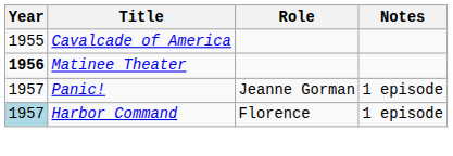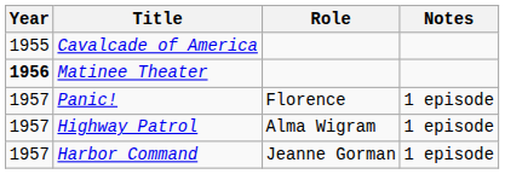 <table class="wikitable sortable">
 <tr>
 <th>Year</th>
 <th>Title</th>
 <th>Role</th>
 <th class="unsortable">Notes</th>
 </tr>
 <tr>
 <td>1955</td>
 <td><em><a href='#'>Cavalcade of America</a></em></td>
 <td></td>
 <td></td>
 </tr>
 <tr>
 <td><strong>1956</strong></td>
 <td><em><a href='#'>Matinee Theater</a></em></td>
 <td></td>
 <td></td>
 </tr>
 <tr>
 <td>1957</td>
 <td><em><a href='#'>Panic!</a></em></td>
+<td>Florence</td>
+<td>1 episode</td>
+</tr>
+<tr>
+<td>1957</td>
+<td><em><a href='#'>Highway Patrol</a></em></td>
+<td>Alma Wigram</td>
+<td>1 episode</td>
+</tr>
+<tr>
+<td>1957</td>
+<td><em><a href='#'>Harbor Command</a></em></td>
 <td>Jeanne Gorman</td>
 <td>1 episode</td>
 </tr>
-<tr>
-<td style="background: lightblue;">1957</td>
-<td><em><a href='#'>Harbor Command</a></em></td>
-<td>Florence</td>
-<td>1 episode</td>
-</tr>
 </table>
